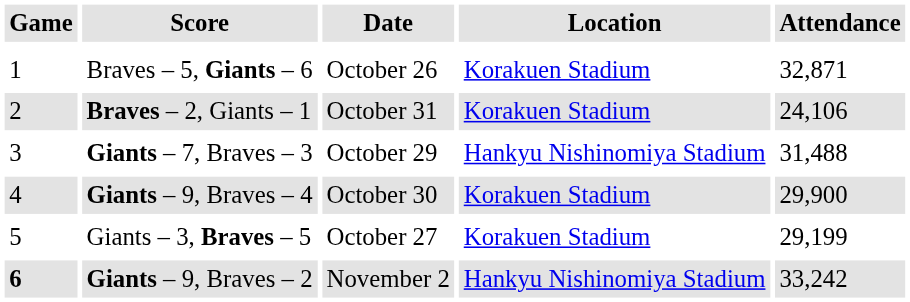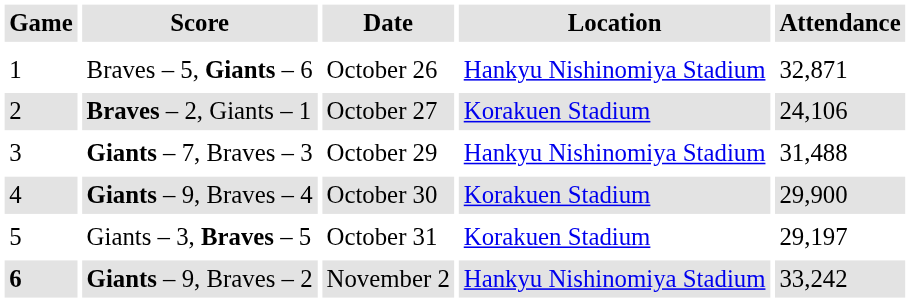 <table border="0" cellspacing="3" cellpadding="3">
 <tr style="background: #e3e3e3;">
 <th>Game</th>
 <th>Score</th>
 <th>Date</th>
 <th>Location</th>
 <th>Attendance</th>
 </tr>
 <tr style="background: #e3e3e3;">
 </tr>
 <tr>
 <td>1</td>
 <td>Braves – 5, <strong>Giants</strong> – 6</td>
 <td>October 26</td>
-<td><a href='#'>Korakuen Stadium</a></td>
+<td><a href='#'>Hankyu Nishinomiya Stadium</a></td>
 <td>32,871</td>
 </tr>
 <tr style="background: #e3e3e3;">
 <td>2</td>
 <td><strong>Braves</strong> – 2, Giants – 1</td>
-<td>October 31</td>
+<td>October 27</td>
 <td><a href='#'>Korakuen Stadium</a></td>
 <td>24,106</td>
 </tr>
 <tr>
 <td>3</td>
 <td><strong>Giants</strong> – 7, Braves – 3</td>
 <td>October 29</td>
 <td><a href='#'>Hankyu Nishinomiya Stadium</a></td>
 <td>31,488</td>
 </tr>
 <tr style="background: #e3e3e3;">
 <td>4</td>
 <td><strong>Giants</strong> – 9, Braves – 4</td>
 <td>October 30</td>
 <td><a href='#'>Korakuen Stadium</a></td>
 <td>29,900</td>
 </tr>
 <tr>
 <td>5</td>
 <td>Giants – 3, <strong>Braves</strong> – 5</td>
-<td>October 27</td>
+<td>October 31</td>
 <td><a href='#'>Korakuen Stadium</a></td>
-<td>29,199</td>
+<td>29,197</td>
 </tr>
 <tr style="background: #e3e3e3;">
 <td><strong>6</strong></td>
 <td><strong>Giants</strong> – 9, Braves – 2</td>
 <td>November 2</td>
 <td><a href='#'>Hankyu Nishinomiya Stadium</a></td>
 <td>33,242</td>
 </tr>
 </table>
